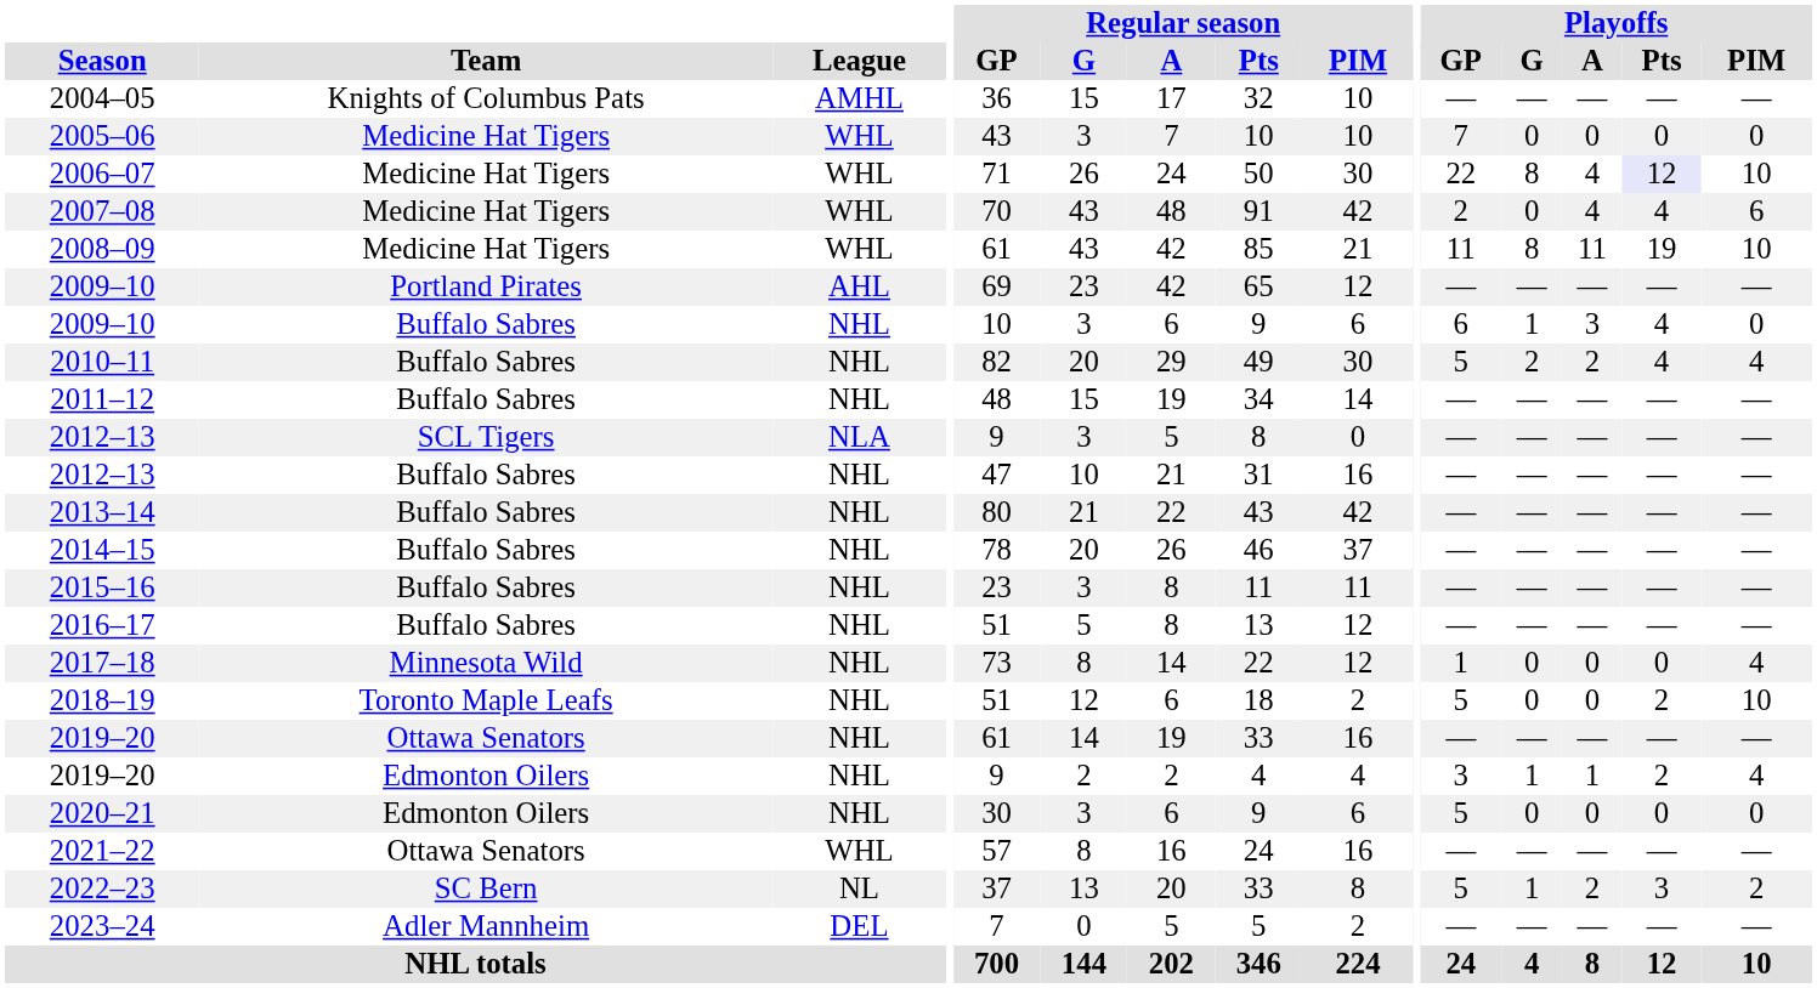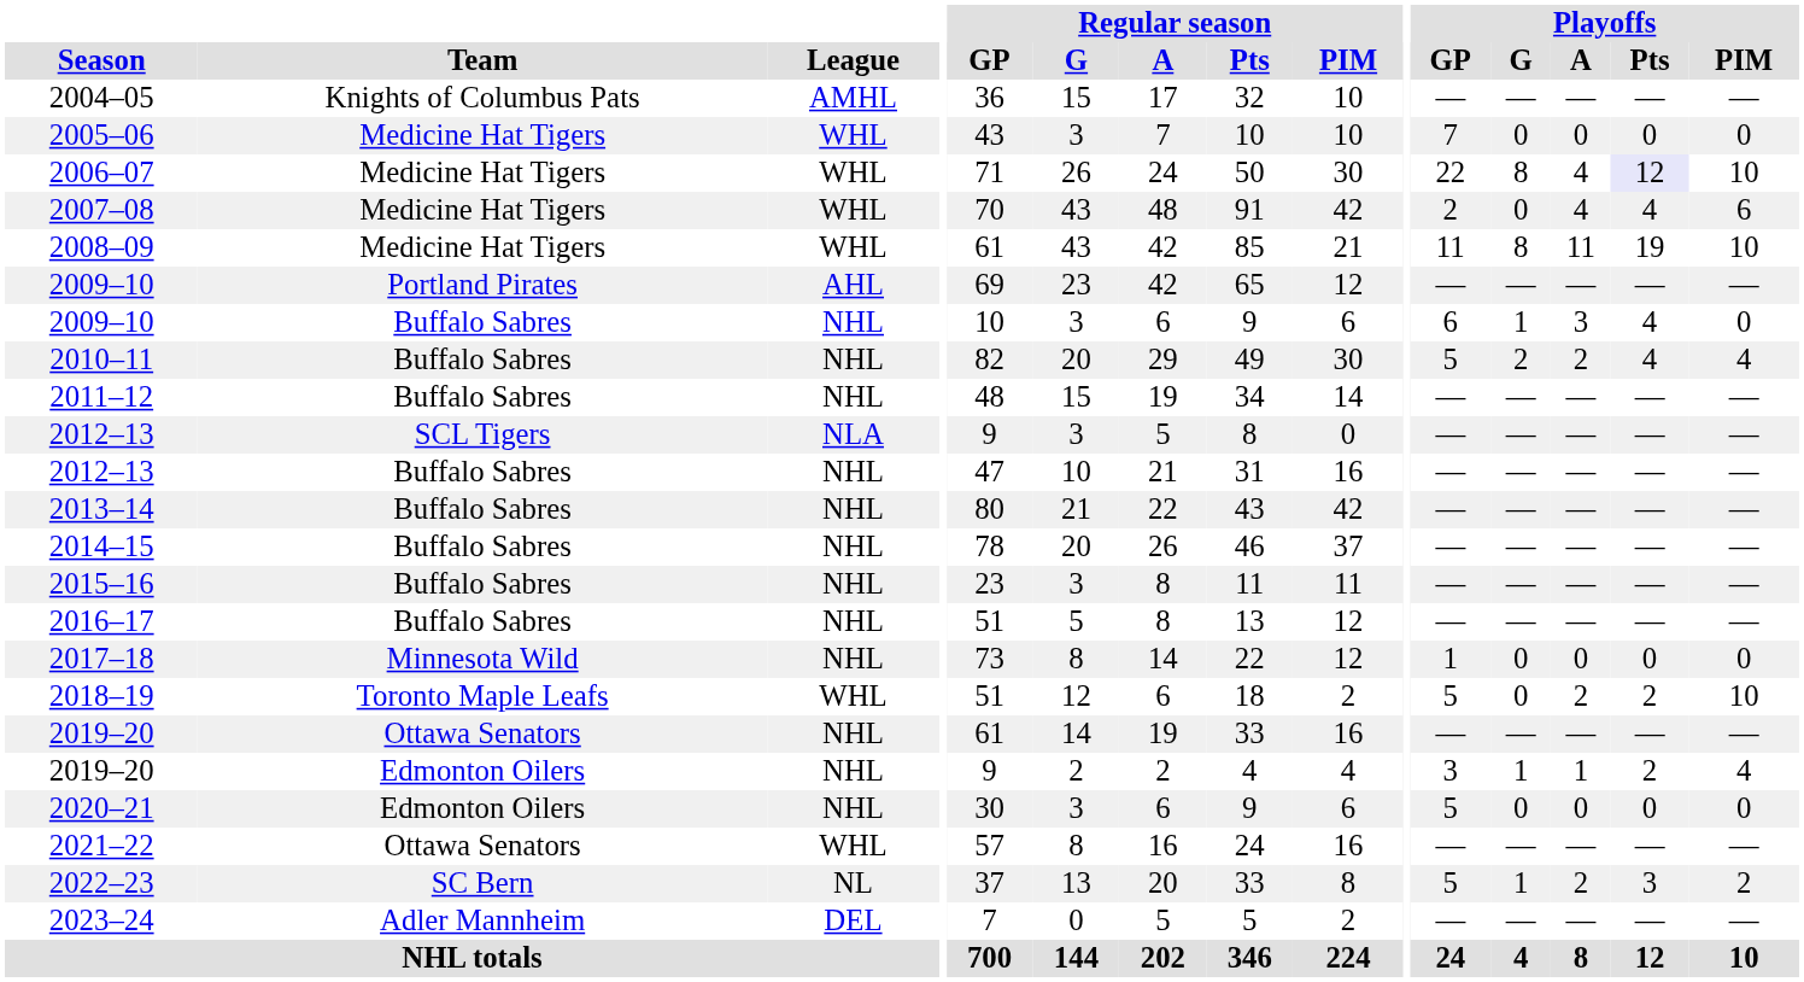 <table border="0" cellpadding="1" cellspacing="0" style="text-align:center; width:60em">
 <tr bgcolor="#e0e0e0">
 <th colspan="3"  bgcolor="#ffffff"></th>
 <th rowspan="101" bgcolor="#ffffff"></th>
 <th colspan="5"><a href='#'>Regular season</a></th>
 <th rowspan="101" bgcolor="#ffffff"></th>
 <th colspan="5"><a href='#'>Playoffs</a></th>
 </tr>
 <tr bgcolor="#e0e0e0">
 <th><a href='#'>Season</a></th>
 <th>Team</th>
 <th>League</th>
 <th>GP</th>
 <th><a href='#'>G</a></th>
 <th><a href='#'>A</a></th>
 <th><a href='#'>Pts</a></th>
 <th><a href='#'>PIM</a></th>
 <th>GP</th>
 <th>G</th>
 <th>A</th>
 <th>Pts</th>
 <th>PIM</th>
 </tr>
 <tr>
 <td>2004–05</td>
 <td>Knights of Columbus Pats</td>
 <td><a href='#'>AMHL</a></td>
 <td>36</td>
 <td>15</td>
 <td>17</td>
 <td>32</td>
 <td>10</td>
 <td>—</td>
 <td>—</td>
 <td>—</td>
 <td>—</td>
 <td>—</td>
 </tr>
 <tr style="background:#f0f0f0;">
 <td><a href='#'>2005–06</a></td>
 <td><a href='#'>Medicine Hat Tigers</a></td>
 <td><a href='#'>WHL</a></td>
 <td>43</td>
 <td>3</td>
 <td>7</td>
 <td>10</td>
 <td>10</td>
 <td>7</td>
 <td>0</td>
 <td>0</td>
 <td>0</td>
 <td>0</td>
 </tr>
 <tr>
 <td><a href='#'>2006–07</a></td>
 <td>Medicine Hat Tigers</td>
 <td>WHL</td>
 <td>71</td>
 <td>26</td>
 <td>24</td>
 <td>50</td>
 <td>30</td>
 <td>22</td>
 <td>8</td>
 <td>4</td>
 <td style="background: lavender;">12</td>
 <td>10</td>
 </tr>
 <tr style="background:#f0f0f0;">
 <td><a href='#'>2007–08</a></td>
 <td>Medicine Hat Tigers</td>
 <td>WHL</td>
 <td>70</td>
 <td>43</td>
 <td>48</td>
 <td>91</td>
 <td>42</td>
 <td>2</td>
 <td>0</td>
 <td>4</td>
 <td>4</td>
 <td>6</td>
 </tr>
 <tr>
 <td><a href='#'>2008–09</a></td>
 <td>Medicine Hat Tigers</td>
 <td>WHL</td>
 <td>61</td>
 <td>43</td>
 <td>42</td>
 <td>85</td>
 <td>21</td>
 <td>11</td>
 <td>8</td>
 <td>11</td>
 <td>19</td>
 <td>10</td>
 </tr>
 <tr style="background:#f0f0f0;">
 <td><a href='#'>2009–10</a></td>
 <td><a href='#'>Portland Pirates</a></td>
 <td><a href='#'>AHL</a></td>
 <td>69</td>
 <td>23</td>
 <td>42</td>
 <td>65</td>
 <td>12</td>
 <td>—</td>
 <td>—</td>
 <td>—</td>
 <td>—</td>
 <td>—</td>
 </tr>
 <tr>
 <td><a href='#'>2009–10</a></td>
 <td><a href='#'>Buffalo Sabres</a></td>
 <td><a href='#'>NHL</a></td>
 <td>10</td>
 <td>3</td>
 <td>6</td>
 <td>9</td>
 <td>6</td>
 <td>6</td>
 <td>1</td>
 <td>3</td>
 <td>4</td>
 <td>0</td>
 </tr>
 <tr style="background:#f0f0f0;">
 <td><a href='#'>2010–11</a></td>
 <td>Buffalo Sabres</td>
 <td>NHL</td>
 <td>82</td>
 <td>20</td>
 <td>29</td>
 <td>49</td>
 <td>30</td>
 <td>5</td>
 <td>2</td>
 <td>2</td>
 <td>4</td>
 <td>4</td>
 </tr>
 <tr>
 <td><a href='#'>2011–12</a></td>
 <td>Buffalo Sabres</td>
 <td>NHL</td>
 <td>48</td>
 <td>15</td>
 <td>19</td>
 <td>34</td>
 <td>14</td>
 <td>—</td>
 <td>—</td>
 <td>—</td>
 <td>—</td>
 <td>—</td>
 </tr>
 <tr style="background:#f0f0f0;">
 <td><a href='#'>2012–13</a></td>
 <td><a href='#'>SCL Tigers</a></td>
 <td><a href='#'>NLA</a></td>
 <td>9</td>
 <td>3</td>
 <td>5</td>
 <td>8</td>
 <td>0</td>
 <td>—</td>
 <td>—</td>
 <td>—</td>
 <td>—</td>
 <td>—</td>
 </tr>
 <tr>
 <td><a href='#'>2012–13</a></td>
 <td>Buffalo Sabres</td>
 <td>NHL</td>
 <td>47</td>
 <td>10</td>
 <td>21</td>
 <td>31</td>
 <td>16</td>
 <td>—</td>
 <td>—</td>
 <td>—</td>
 <td>—</td>
 <td>—</td>
 </tr>
 <tr style="background:#f0f0f0;">
 <td><a href='#'>2013–14</a></td>
 <td>Buffalo Sabres</td>
 <td>NHL</td>
 <td>80</td>
 <td>21</td>
 <td>22</td>
 <td>43</td>
 <td>42</td>
 <td>—</td>
 <td>—</td>
 <td>—</td>
 <td>—</td>
 <td>—</td>
 </tr>
 <tr>
 <td><a href='#'>2014–15</a></td>
 <td>Buffalo Sabres</td>
 <td>NHL</td>
 <td>78</td>
 <td>20</td>
 <td>26</td>
 <td>46</td>
 <td>37</td>
 <td>—</td>
 <td>—</td>
 <td>—</td>
 <td>—</td>
 <td>—</td>
 </tr>
 <tr style="background:#f0f0f0;">
 <td><a href='#'>2015–16</a></td>
 <td>Buffalo Sabres</td>
 <td>NHL</td>
 <td>23</td>
 <td>3</td>
 <td>8</td>
 <td>11</td>
 <td>11</td>
 <td>—</td>
 <td>—</td>
 <td>—</td>
 <td>—</td>
 <td>—</td>
 </tr>
 <tr>
 <td><a href='#'>2016–17</a></td>
 <td>Buffalo Sabres</td>
 <td>NHL</td>
 <td>51</td>
 <td>5</td>
 <td>8</td>
 <td>13</td>
 <td>12</td>
 <td>—</td>
 <td>—</td>
 <td>—</td>
 <td>—</td>
 <td>—</td>
 </tr>
 <tr style="background:#f0f0f0;">
 <td><a href='#'>2017–18</a></td>
 <td><a href='#'>Minnesota Wild</a></td>
 <td>NHL</td>
 <td>73</td>
 <td>8</td>
 <td>14</td>
 <td>22</td>
 <td>12</td>
 <td>1</td>
 <td>0</td>
 <td>0</td>
 <td>0</td>
-<td>4</td>
+<td>0</td>
 </tr>
 <tr>
 <td><a href='#'>2018–19</a></td>
 <td><a href='#'>Toronto Maple Leafs</a></td>
-<td>NHL</td>
+<td>WHL</td>
 <td>51</td>
 <td>12</td>
 <td>6</td>
 <td>18</td>
 <td>2</td>
 <td>5</td>
 <td>0</td>
-<td>0</td>
+<td>2</td>
 <td>2</td>
 <td>10</td>
 </tr>
 <tr style="background:#f0f0f0;">
 <td><a href='#'>2019–20</a></td>
 <td><a href='#'>Ottawa Senators</a></td>
 <td>NHL</td>
 <td>61</td>
 <td>14</td>
 <td>19</td>
 <td>33</td>
 <td>16</td>
 <td>—</td>
 <td>—</td>
 <td>—</td>
 <td>—</td>
 <td>—</td>
 </tr>
 <tr>
 <td>2019–20</td>
 <td><a href='#'>Edmonton Oilers</a></td>
 <td>NHL</td>
 <td>9</td>
 <td>2</td>
 <td>2</td>
 <td>4</td>
 <td>4</td>
 <td>3</td>
 <td>1</td>
 <td>1</td>
 <td>2</td>
 <td>4</td>
 </tr>
 <tr style="background:#f0f0f0;">
 <td><a href='#'>2020–21</a></td>
 <td>Edmonton Oilers</td>
 <td>NHL</td>
 <td>30</td>
 <td>3</td>
 <td>6</td>
 <td>9</td>
 <td>6</td>
 <td>5</td>
 <td>0</td>
 <td>0</td>
 <td>0</td>
 <td>0</td>
 </tr>
 <tr>
 <td><a href='#'>2021–22</a></td>
 <td>Ottawa Senators</td>
 <td>WHL</td>
 <td>57</td>
 <td>8</td>
 <td>16</td>
 <td>24</td>
 <td>16</td>
 <td>—</td>
 <td>—</td>
 <td>—</td>
 <td>—</td>
 <td>—</td>
 </tr>
 <tr |- style="background:#f0f0f0;">
 <td><a href='#'>2022–23</a></td>
 <td><a href='#'>SC Bern</a></td>
 <td>NL</td>
 <td>37</td>
 <td>13</td>
 <td>20</td>
 <td>33</td>
 <td>8</td>
 <td>5</td>
 <td>1</td>
 <td>2</td>
 <td>3</td>
 <td>2</td>
 </tr>
 <tr>
 <td><a href='#'>2023–24</a></td>
 <td><a href='#'>Adler Mannheim</a></td>
 <td><a href='#'>DEL</a></td>
 <td>7</td>
 <td>0</td>
 <td>5</td>
 <td>5</td>
 <td>2</td>
 <td>—</td>
 <td>—</td>
 <td>—</td>
 <td>—</td>
 <td>—</td>
 </tr>
 <tr style="background:#e0e0e0;">
 <th colspan="3">NHL totals</th>
 <th>700</th>
 <th>144</th>
 <th>202</th>
 <th>346</th>
 <th>224</th>
 <th>24</th>
 <th>4</th>
 <th>8</th>
 <th>12</th>
 <th>10</th>
 </tr>
 </table>
